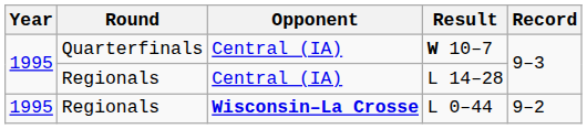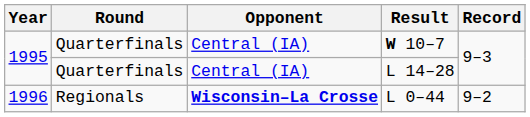 <table class="wikitable">
 <tr>
 <th>Year</th>
 <th>Round</th>
 <th>Opponent</th>
 <th>Result</th>
 <th>Record</th>
 </tr>
 <tr>
 <td rowspan="2"><a href='#'>1995</a></td>
 <td>Quarterfinals</td>
 <td><a href='#'>Central (IA)</a></td>
 <td><strong>W</strong> 10–7</td>
 <td rowspan="2">9–3</td>
 </tr>
 <tr>
-<td>Regionals</td>
+<td>Quarterfinals</td>
 <td><a href='#'>Central (IA)</a></td>
 <td>L 14–28</td>
 </tr>
 <tr>
-<td><a href='#'>1995</a></td>
+<td><a href='#'>1996</a></td>
 <td>Regionals</td>
 <td><strong><a href='#'>Wisconsin–La Crosse</a></strong></td>
 <td>L 0–44</td>
 <td>9–2</td>
 </tr>
 </table>
